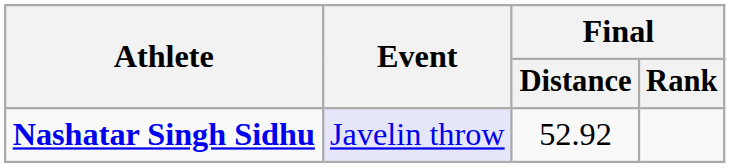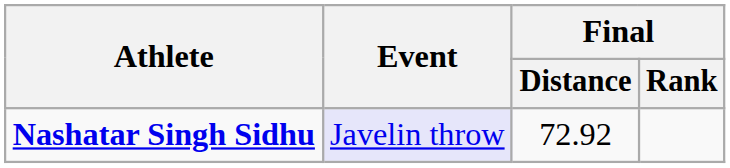 <table class="wikitable" style="font-size:90%">
 <tr>
 <th rowspan="2">Athlete</th>
 <th rowspan="2">Event</th>
 <th colspan="2">Final</th>
 </tr>
 <tr style="font-size:95%">
 <th>Distance</th>
 <th>Rank</th>
 </tr>
 <tr align=center>
 <td align=left><strong><a href='#'>Nashatar Singh Sidhu</a></strong></td>
 <td align=left style="background: lavender;"><a href='#'>Javelin throw</a></td>
-<td>52.92</td>
+<td>72.92</td>
 <td></td>
 </tr>
 </table>
